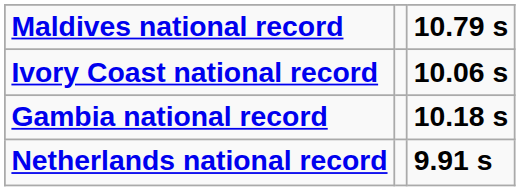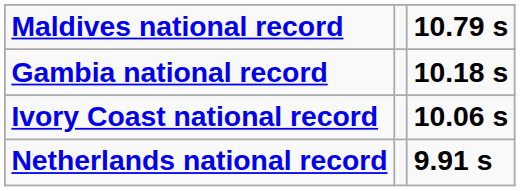 <table class="wikitable">
 <tr>
 <td><strong><a href='#'>Maldives national record</a></strong></td>
 <td></td>
 <td><strong>10.79 s</strong></td>
 </tr>
 <tr>
+<td><strong><a href='#'>Gambia national record</a></strong></td>
+<td></td>
+<td><strong>10.18 s</strong></td>
+</tr>
+<tr>
 <td><strong><a href='#'>Ivory Coast national record</a></strong></td>
 <td></td>
 <td><strong>10.06 s</strong></td>
-</tr>
-<tr>
-<td><strong><a href='#'>Gambia national record</a></strong></td>
-<td></td>
-<td><strong>10.18 s</strong></td>
 </tr>
 <tr>
 <td><strong><a href='#'>Netherlands national record</a></strong></td>
 <td></td>
 <td><strong>9.91 s</strong></td>
 </tr>
 </table>
